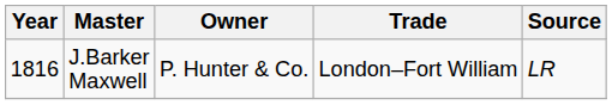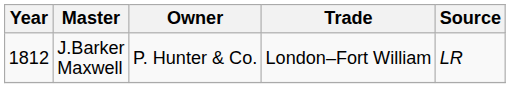 <table class="wikitable">
 <tr>
 <th>Year</th>
 <th>Master</th>
 <th>Owner</th>
 <th>Trade</th>
 <th>Source</th>
 </tr>
 <tr>
-<td>1816</td>
+<td>1812</td>
 <td>J.Barker<br>Maxwell</td>
 <td>P. Hunter & Co.</td>
 <td>London–Fort William</td>
 <td><em>LR</em></td>
 </tr>
 <tr>
 </tr>
 </table>
